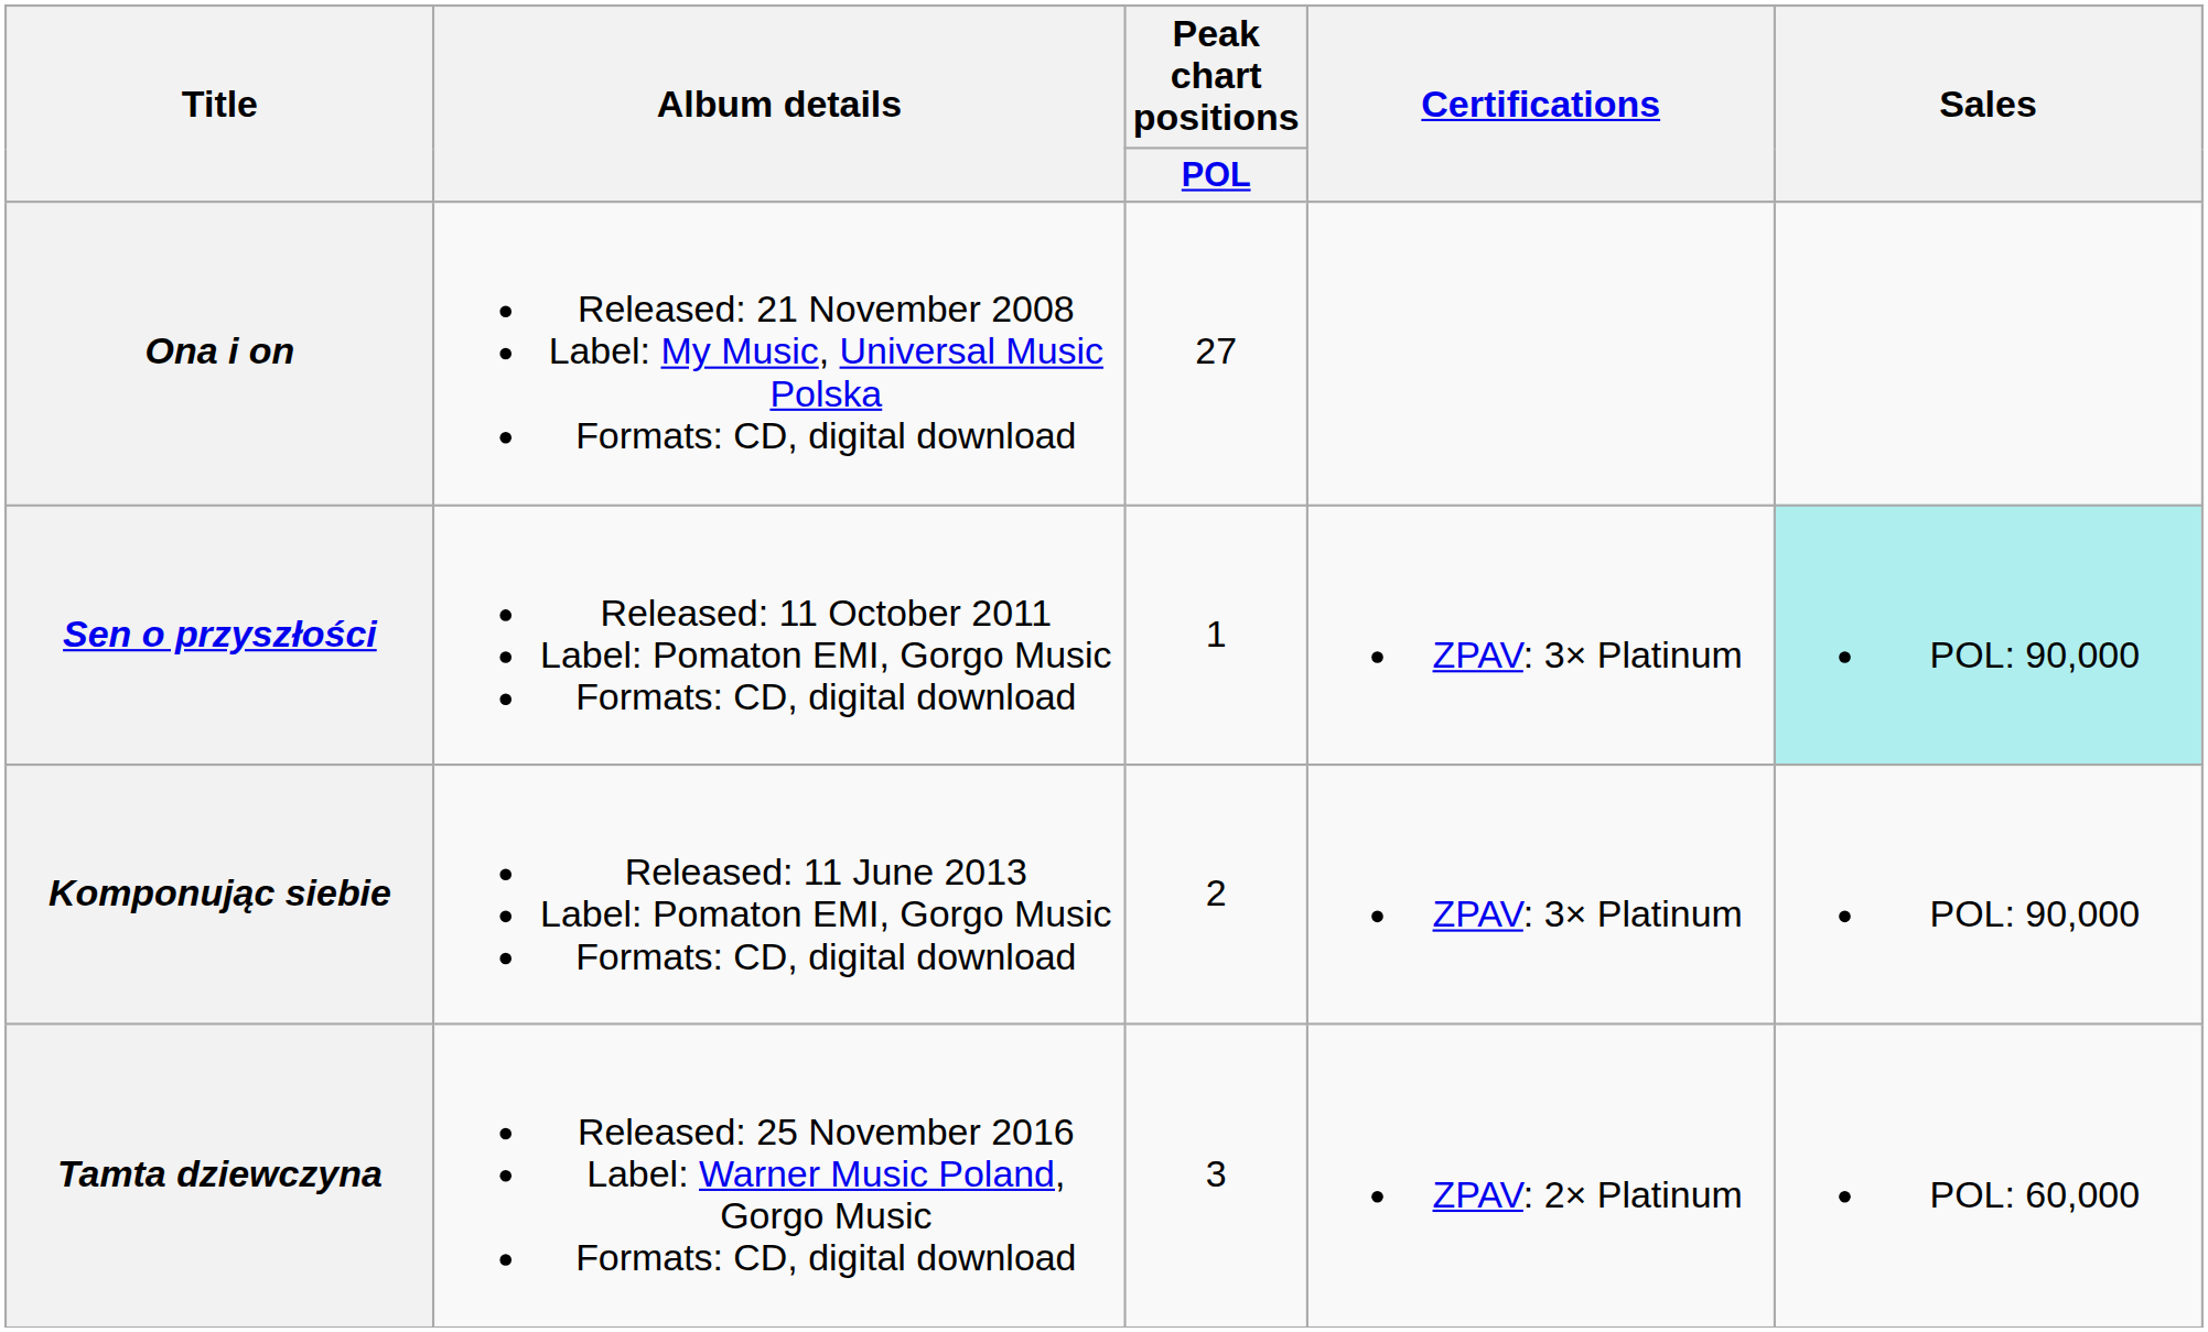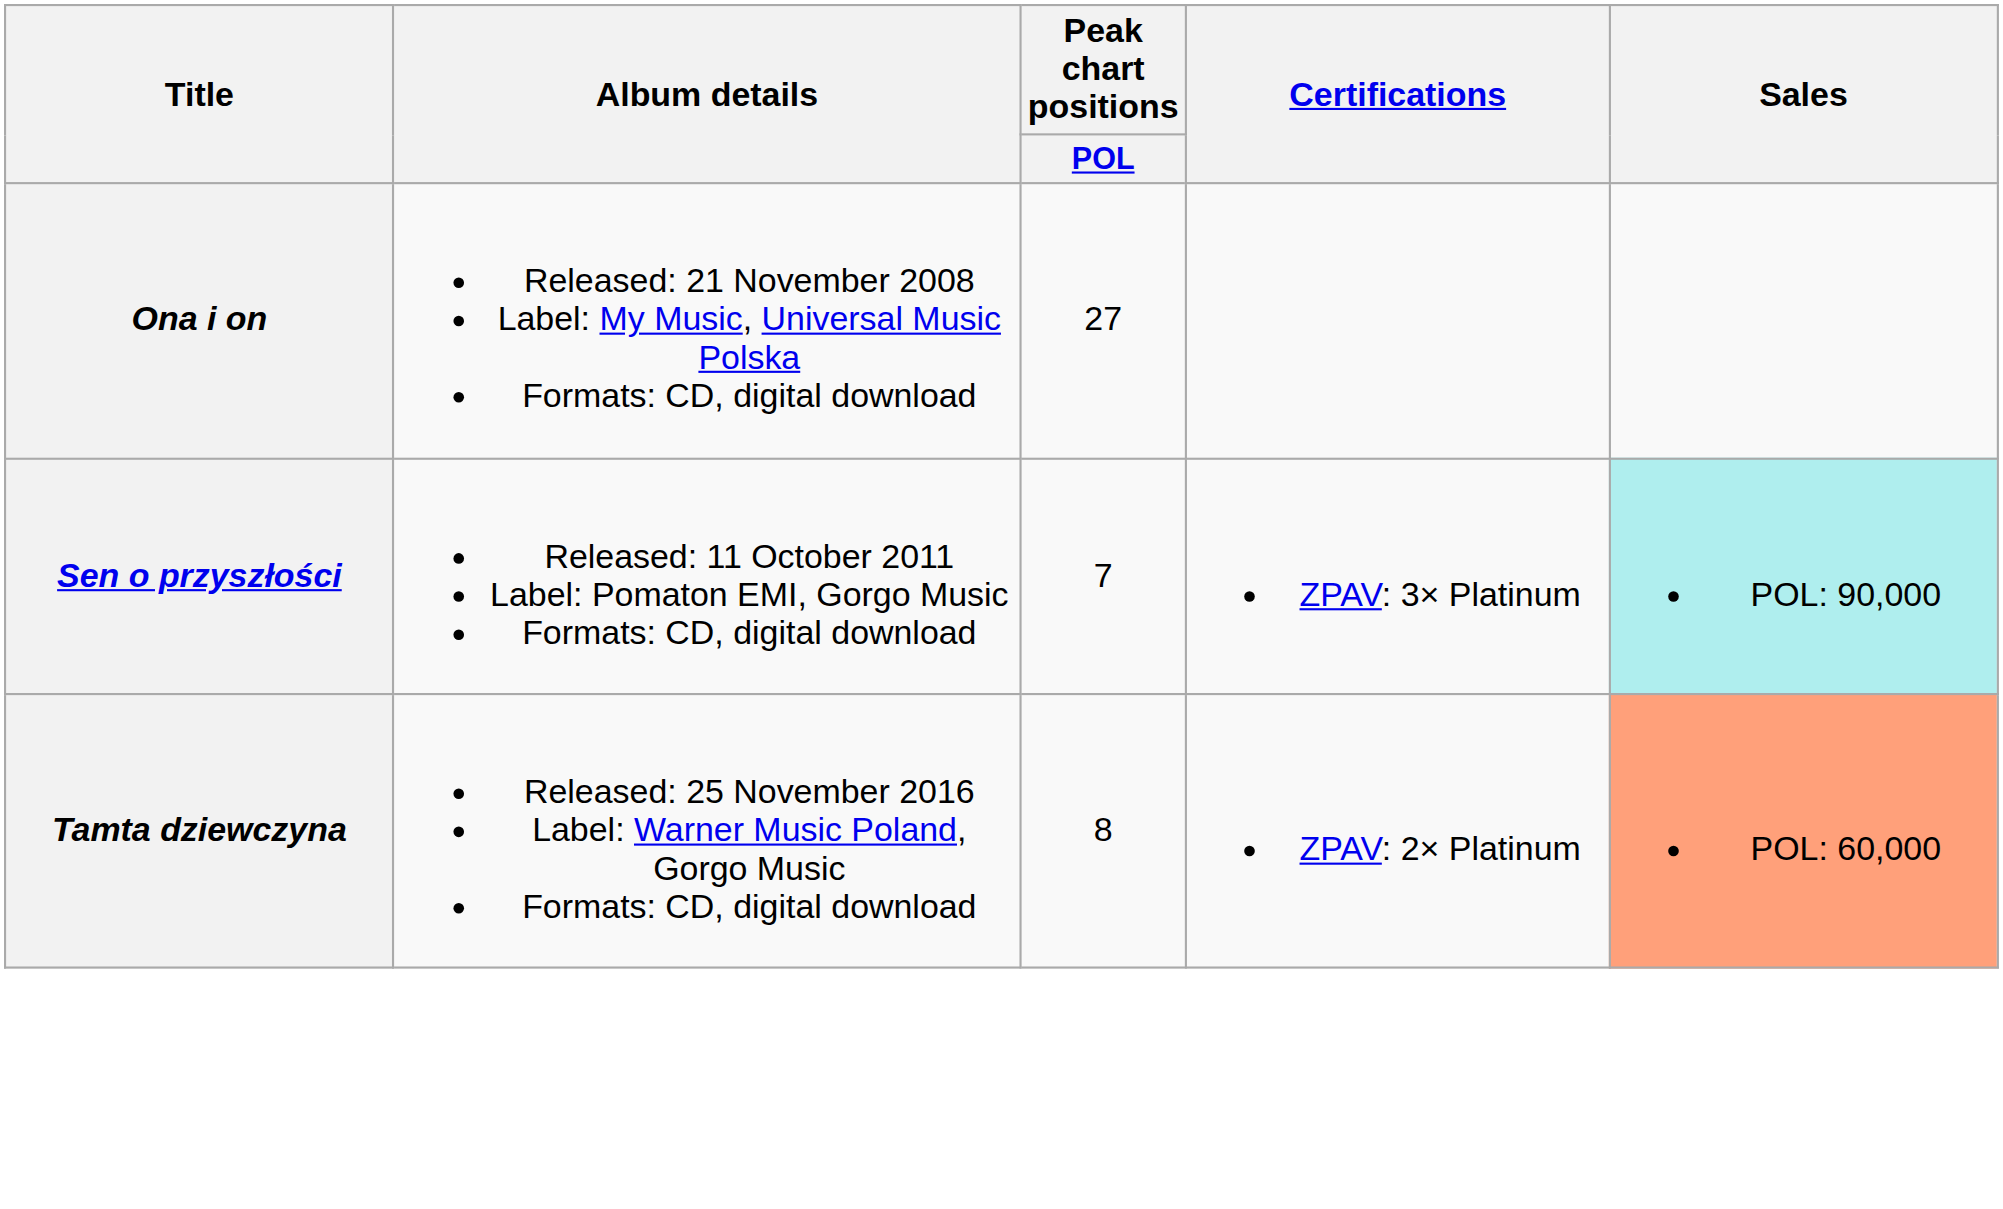 <table class="wikitable plainrowheaders" style="text-align:center;" border="1">
 <tr>
 <th scope="col" rowspan="2" style="width:11em;">Title</th>
 <th scope="col" rowspan="2" style="width:18em;">Album details</th>
 <th>Peak chart positions</th>
 <th scope="col" rowspan="2" style="width:12em;"><a href='#'>Certifications</a></th>
 <th scope="col" rowspan="2" style="width:11em;">Sales</th>
 </tr>
 <tr>
 <th scope="col" style="width:3em;font-size:90%;"><a href='#'>POL</a><br></th>
 </tr>
 <tr>
 <th scope="row"><em>Ona i on</em><br></th>
 <td><br><ul><li>Released: 21 November 2008</li><li>Label: <a href='#'>My Music</a>, <a href='#'>Universal Music Polska</a></li><li>Formats: CD, digital download</li></ul></td>
 <td>27</td>
 <td></td>
 <td></td>
 </tr>
 <tr>
 <th scope="row"><em><a href='#'>Sen o przyszłości</a></em></th>
 <td><br><ul><li>Released: 11 October 2011</li><li>Label: Pomaton EMI, Gorgo Music</li><li>Formats: CD, digital download</li></ul></td>
-<td>1</td>
+<td>7</td>
 <td><br><ul><li><a href='#'>ZPAV</a>: 3× Platinum</li></ul></td>
 <td style="background: paleturquoise;"><br><ul><li>POL: 90,000</li></ul></td>
 </tr>
 <tr>
-<th scope="row"><em>Komponując siebie</em></th>
-<td><br><ul><li>Released: 11 June 2013</li><li>Label: Pomaton EMI, Gorgo Music</li><li>Formats: CD, digital download</li></ul></td>
-<td>2</td>
-<td><br><ul><li><a href='#'>ZPAV</a>: 3× Platinum</li></ul></td>
-<td><br><ul><li>POL: 90,000</li></ul></td>
-</tr>
-<tr>
 <th scope="row"><em>Tamta dziewczyna</em></th>
 <td><br><ul><li>Released: 25 November 2016</li><li>Label: <a href='#'>Warner Music Poland</a>, Gorgo Music</li><li>Formats: CD, digital download</li></ul></td>
-<td>3</td>
+<td>8</td>
 <td><br><ul><li><a href='#'>ZPAV</a>: 2× Platinum</li></ul></td>
-<td><br><ul><li>POL: 60,000</li></ul></td>
+<td style="background: lightsalmon;"><br><ul><li>POL: 60,000</li></ul></td>
 </tr>
 </table>
